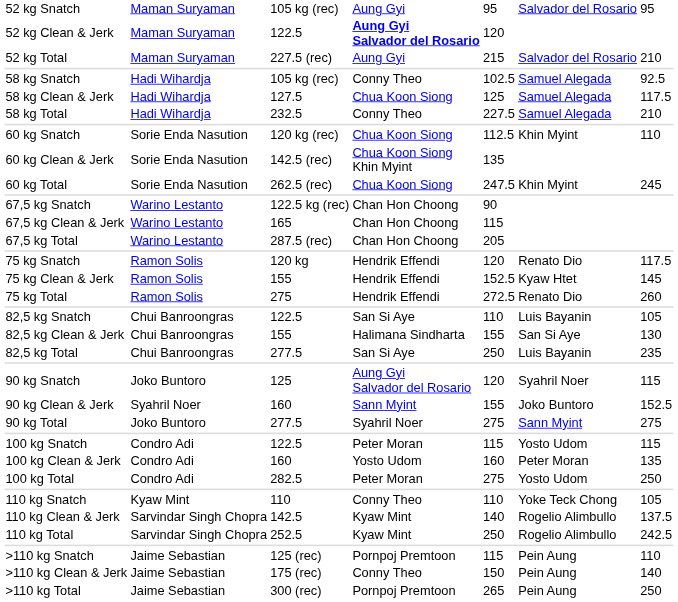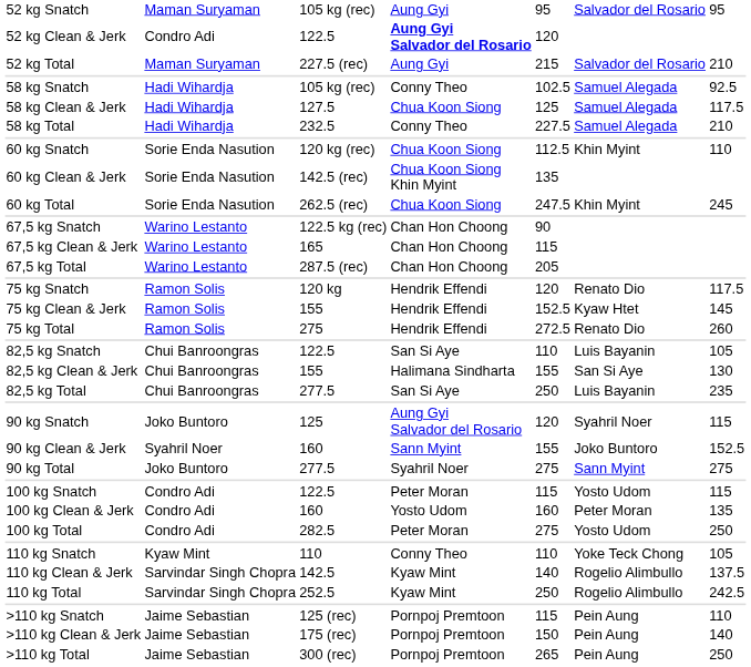 <table>
 <tr>
 <td>52 kg Snatch</td>
 <td> <a href='#'>Maman Suryaman</a></td>
 <td>105 kg (rec)</td>
 <td> <a href='#'>Aung Gyi</a></td>
 <td>95</td>
 <td> <a href='#'>Salvador del Rosario</a></td>
 <td>95</td>
 </tr>
 <tr>
 <td>52 kg Clean & Jerk</td>
-<td> <a href='#'>Maman Suryaman</a></td>
+<td> Condro Adi</td>
 <td>122.5</td>
 <td><strong> <a href='#'>Aung Gyi</a> <br>  <a href='#'>Salvador del Rosario</a></strong></td>
 <td>120</td>
 <td></td>
 <td></td>
 </tr>
 <tr>
 <td>52 kg Total</td>
 <td> <a href='#'>Maman Suryaman</a></td>
 <td>227.5 (rec)</td>
 <td> <a href='#'>Aung Gyi</a></td>
 <td>215</td>
 <td> <a href='#'>Salvador del Rosario</a></td>
 <td>210</td>
 </tr>
 <tr bgcolor=#DDDDDD>
 <td colspan=7></td>
 </tr>
 <tr>
 <td>58 kg Snatch</td>
 <td> <a href='#'>Hadi Wihardja</a></td>
 <td>105 kg (rec)</td>
 <td> Conny Theo</td>
 <td>102.5</td>
 <td> <a href='#'>Samuel Alegada</a></td>
 <td>92.5</td>
 </tr>
 <tr>
 <td>58 kg Clean & Jerk</td>
 <td> <a href='#'>Hadi Wihardja</a></td>
 <td>127.5</td>
 <td> <a href='#'>Chua Koon Siong</a></td>
 <td>125</td>
 <td> <a href='#'>Samuel Alegada</a></td>
 <td>117.5</td>
 </tr>
 <tr>
 <td>58 kg Total</td>
 <td> <a href='#'>Hadi Wihardja</a></td>
 <td>232.5</td>
 <td> Conny Theo</td>
 <td>227.5</td>
 <td> <a href='#'>Samuel Alegada</a></td>
 <td>210</td>
 </tr>
 <tr bgcolor=#DDDDDD>
 <td colspan=7></td>
 </tr>
 <tr>
 <td>60 kg Snatch</td>
 <td> Sorie Enda Nasution</td>
 <td>120 kg (rec)</td>
 <td> <a href='#'>Chua Koon Siong</a></td>
 <td>112.5</td>
 <td> Khin Myint</td>
 <td>110</td>
 </tr>
 <tr>
 <td>60 kg Clean & Jerk</td>
 <td> Sorie Enda Nasution</td>
 <td>142.5 (rec)</td>
 <td> <a href='#'>Chua Koon Siong</a> <br>  Khin Myint</td>
 <td>135</td>
 <td></td>
 <td></td>
 </tr>
 <tr>
 <td>60 kg Total</td>
 <td> Sorie Enda Nasution</td>
 <td>262.5 (rec)</td>
 <td> <a href='#'>Chua Koon Siong</a></td>
 <td>247.5</td>
 <td> Khin Myint</td>
 <td>245</td>
 </tr>
 <tr bgcolor=#DDDDDD>
 <td colspan=7></td>
 </tr>
 <tr>
 <td>67,5 kg Snatch</td>
 <td> <a href='#'>Warino Lestanto</a></td>
 <td>122.5 kg (rec)</td>
 <td> Chan Hon Choong</td>
 <td>90</td>
 <td></td>
 <td></td>
 </tr>
 <tr>
 <td>67,5 kg Clean & Jerk</td>
 <td> <a href='#'>Warino Lestanto</a></td>
 <td>165</td>
 <td> Chan Hon Choong</td>
 <td>115</td>
 <td></td>
 <td></td>
 </tr>
 <tr>
 <td>67,5 kg Total</td>
 <td> <a href='#'>Warino Lestanto</a></td>
 <td>287.5 (rec)</td>
 <td> Chan Hon Choong</td>
 <td>205</td>
 <td></td>
 <td></td>
 </tr>
 <tr bgcolor=#DDDDDD>
 <td colspan=7></td>
 </tr>
 <tr>
 <td>75 kg Snatch</td>
 <td> <a href='#'>Ramon Solis</a></td>
 <td>120 kg</td>
 <td> Hendrik Effendi</td>
 <td>120</td>
 <td> Renato Dio</td>
 <td>117.5</td>
 </tr>
 <tr>
 <td>75 kg Clean & Jerk</td>
 <td> <a href='#'>Ramon Solis</a></td>
 <td>155</td>
 <td> Hendrik Effendi</td>
 <td>152.5</td>
 <td> Kyaw Htet</td>
 <td>145</td>
 </tr>
 <tr>
 <td>75 kg Total</td>
 <td> <a href='#'>Ramon Solis</a></td>
 <td>275</td>
 <td> Hendrik Effendi</td>
 <td>272.5</td>
 <td> Renato Dio</td>
 <td>260</td>
 </tr>
 <tr bgcolor=#DDDDDD>
 <td colspan=7></td>
 </tr>
 <tr>
 <td>82,5 kg Snatch</td>
 <td> Chui Banroongras</td>
 <td>122.5</td>
 <td> San Si Aye</td>
 <td>110</td>
 <td> Luis Bayanin</td>
 <td>105</td>
 </tr>
 <tr>
 <td>82,5 kg Clean & Jerk</td>
 <td> Chui Banroongras</td>
 <td>155</td>
 <td> Halimana Sindharta</td>
 <td>155</td>
 <td> San Si Aye</td>
 <td>130</td>
 </tr>
 <tr>
 <td>82,5 kg Total</td>
 <td> Chui Banroongras</td>
 <td>277.5</td>
 <td> San Si Aye</td>
 <td>250</td>
 <td> Luis Bayanin</td>
 <td>235</td>
 </tr>
 <tr bgcolor=#DDDDDD>
 <td colspan=7></td>
 </tr>
 <tr>
 <td>90 kg Snatch</td>
 <td> Joko Buntoro</td>
 <td>125</td>
 <td> <a href='#'>Aung Gyi</a> <br>  <a href='#'>Salvador del Rosario</a></td>
 <td>120</td>
 <td> Syahril Noer</td>
 <td>115</td>
 </tr>
 <tr>
 <td>90 kg Clean & Jerk</td>
 <td> Syahril Noer</td>
 <td>160</td>
 <td> <a href='#'>Sann Myint</a></td>
 <td>155</td>
 <td> Joko Buntoro</td>
 <td>152.5</td>
 </tr>
 <tr>
 <td>90 kg Total</td>
 <td> Joko Buntoro</td>
 <td>277.5</td>
 <td> Syahril Noer</td>
 <td>275</td>
 <td> <a href='#'>Sann Myint</a></td>
 <td>275</td>
 </tr>
 <tr bgcolor=#DDDDDD>
 <td colspan=7></td>
 </tr>
 <tr>
 <td>100 kg Snatch</td>
 <td> Condro Adi</td>
 <td>122.5</td>
 <td> Peter Moran</td>
 <td>115</td>
 <td> Yosto Udom</td>
 <td>115</td>
 </tr>
 <tr>
 <td>100 kg Clean & Jerk</td>
 <td> Condro Adi</td>
 <td>160</td>
 <td> Yosto Udom</td>
 <td>160</td>
 <td> Peter Moran</td>
 <td>135</td>
 </tr>
 <tr>
 <td>100 kg Total</td>
 <td> Condro Adi</td>
 <td>282.5</td>
 <td> Peter Moran</td>
 <td>275</td>
 <td> Yosto Udom</td>
 <td>250</td>
 </tr>
 <tr bgcolor=#DDDDDD>
 <td colspan=7></td>
 </tr>
 <tr>
 <td>110 kg Snatch</td>
 <td> Kyaw Mint</td>
 <td>110</td>
 <td> Conny Theo</td>
 <td>110</td>
 <td> Yoke Teck Chong</td>
 <td>105</td>
 </tr>
 <tr>
 <td>110 kg Clean & Jerk</td>
 <td> Sarvindar Singh Chopra</td>
 <td>142.5</td>
 <td> Kyaw Mint</td>
 <td>140</td>
 <td> Rogelio Alimbullo</td>
 <td>137.5</td>
 </tr>
 <tr>
 <td>110 kg Total</td>
 <td> Sarvindar Singh Chopra</td>
 <td>252.5</td>
 <td> Kyaw Mint</td>
 <td>250</td>
 <td> Rogelio Alimbullo</td>
 <td>242.5</td>
 </tr>
 <tr bgcolor=#DDDDDD>
 <td colspan=7></td>
 </tr>
 <tr>
 <td>>110 kg Snatch</td>
 <td> Jaime Sebastian</td>
 <td>125 (rec)</td>
 <td> Pornpoj Premtoon</td>
 <td>115</td>
 <td> Pein Aung</td>
 <td>110</td>
 </tr>
 <tr>
 <td>>110 kg Clean & Jerk</td>
 <td> Jaime Sebastian</td>
 <td>175 (rec)</td>
-<td> Conny Theo</td>
+<td> Pornpoj Premtoon</td>
 <td>150</td>
 <td> Pein Aung</td>
 <td>140</td>
 </tr>
 <tr>
 <td>>110 kg Total</td>
 <td> Jaime Sebastian</td>
 <td>300 (rec)</td>
 <td> Pornpoj Premtoon</td>
 <td>265</td>
 <td> Pein Aung</td>
 <td>250</td>
 </tr>
 </table>
